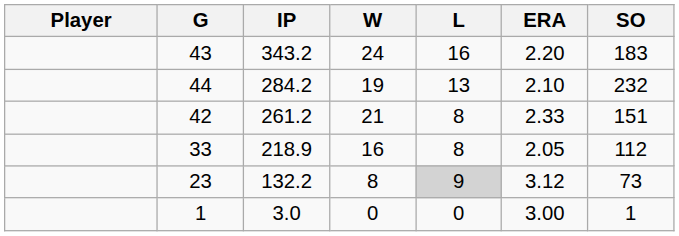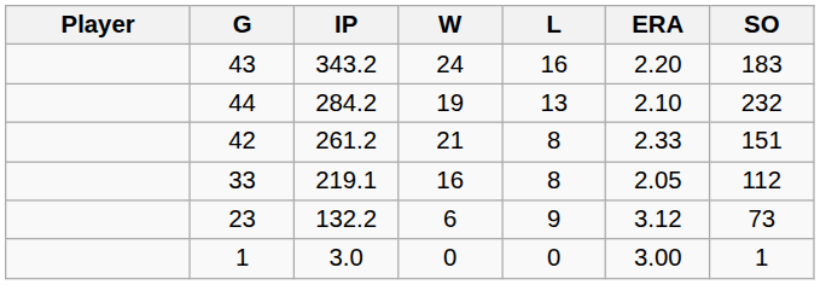 <table class="wikitable sortable">
 <tr>
 <th bgcolor="#DDDDFF" width="16%">Player</th>
 <th bgcolor="#DDDDFF" width="9%">G</th>
 <th bgcolor="#DDDDFF" width="9%">IP</th>
 <th bgcolor="#DDDDFF" width="9%">W</th>
 <th bgcolor="#DDDDFF" width="9%">L</th>
 <th bgcolor="#DDDDFF" width="9%">ERA</th>
 <th bgcolor="#DDDDFF" width="9%">SO</th>
 </tr>
 <tr align="center">
 <td></td>
 <td>43</td>
 <td>343.2</td>
 <td>24</td>
 <td>16</td>
 <td>2.20</td>
 <td>183</td>
 </tr>
 <tr align="center">
 <td></td>
 <td>44</td>
 <td>284.2</td>
 <td>19</td>
 <td>13</td>
 <td>2.10</td>
 <td>232</td>
 </tr>
 <tr align="center">
 <td></td>
 <td>42</td>
 <td>261.2</td>
 <td>21</td>
 <td>8</td>
 <td>2.33</td>
 <td>151</td>
 </tr>
 <tr align="center">
 <td></td>
 <td>33</td>
-<td>218.9</td>
+<td>219.1</td>
 <td>16</td>
 <td>8</td>
 <td>2.05</td>
 <td>112</td>
 </tr>
 <tr align="center">
 <td></td>
 <td>23</td>
 <td>132.2</td>
-<td>8</td>
-<td style="background: lightgrey;">9</td>
+<td>6</td>
+<td>9</td>
 <td>3.12</td>
 <td>73</td>
 </tr>
 <tr align="center">
 <td></td>
 <td>1</td>
 <td>3.0</td>
 <td>0</td>
 <td>0</td>
 <td>3.00</td>
 <td>1</td>
 </tr>
 </table>
